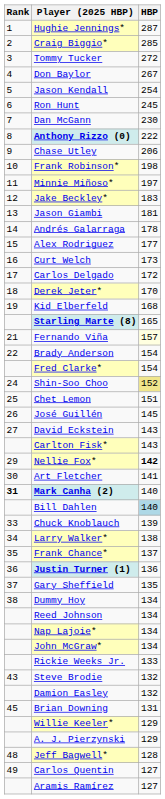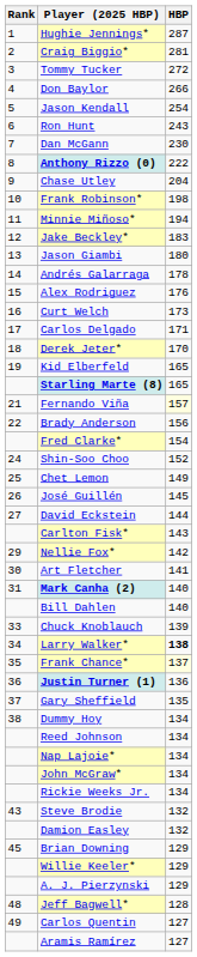 <table class="wikitable" style="float:left;">
 <tr>
 <th>Rank</th>
 <th>Player (2025 HBP)</th>
 <th>HBP</th>
 </tr>
 <tr>
 <td>1</td>
 <td style="background:#ffffbb;"><a href='#'>Hughie Jennings</a>*</td>
 <td>287</td>
 </tr>
 <tr>
 <td>2</td>
 <td style="background:#ffffbb;"><a href='#'>Craig Biggio</a>*</td>
-<td>285</td>
+<td>281</td>
 </tr>
 <tr>
 <td>3</td>
 <td><a href='#'>Tommy Tucker</a></td>
 <td>272</td>
 </tr>
 <tr>
 <td>4</td>
 <td><a href='#'>Don Baylor</a></td>
-<td>267</td>
+<td>266</td>
 </tr>
 <tr>
 <td>5</td>
 <td><a href='#'>Jason Kendall</a></td>
 <td>254</td>
 </tr>
 <tr>
 <td>6</td>
 <td><a href='#'>Ron Hunt</a></td>
-<td>245</td>
+<td>243</td>
 </tr>
 <tr>
 <td>7</td>
 <td><a href='#'>Dan McGann</a></td>
 <td>230</td>
 </tr>
 <tr>
 <td>8</td>
 <td style="background:#cfecec;"><strong><a href='#'>Anthony Rizzo</a> (0)</strong></td>
 <td>222</td>
 </tr>
 <tr>
 <td>9</td>
 <td><a href='#'>Chase Utley</a></td>
-<td>206</td>
+<td>204</td>
 </tr>
 <tr>
 <td>10</td>
 <td style="background:#ffffbb;"><a href='#'>Frank Robinson</a>*</td>
 <td>198</td>
 </tr>
 <tr>
 <td>11</td>
 <td style="background:#ffffbb;"><a href='#'>Minnie Miñoso</a>*</td>
-<td>197</td>
+<td>194</td>
 </tr>
 <tr>
 <td>12</td>
 <td style="background:#ffffbb;"><a href='#'>Jake Beckley</a>*</td>
 <td>183</td>
 </tr>
 <tr>
 <td>13</td>
 <td><a href='#'>Jason Giambi</a></td>
-<td>181</td>
+<td>180</td>
 </tr>
 <tr>
 <td>14</td>
 <td><a href='#'>Andrés Galarraga</a></td>
 <td>178</td>
 </tr>
 <tr>
 <td>15</td>
 <td><a href='#'>Alex Rodriguez</a></td>
-<td>177</td>
+<td>176</td>
 </tr>
 <tr>
 <td>16</td>
 <td><a href='#'>Curt Welch</a></td>
 <td>173</td>
 </tr>
 <tr>
 <td>17</td>
 <td><a href='#'>Carlos Delgado</a></td>
-<td>172</td>
+<td>171</td>
 </tr>
 <tr>
 <td>18</td>
 <td style="background:#ffffbb;"><a href='#'>Derek Jeter</a>*</td>
 <td>170</td>
 </tr>
 <tr>
 <td>19</td>
 <td><a href='#'>Kid Elberfeld</a></td>
-<td>168</td>
+<td>165</td>
 </tr>
 <tr>
 <td></td>
 <td style="background:#cfecec;"><strong><a href='#'>Starling Marte</a> (8)</strong></td>
 <td>165</td>
 </tr>
 <tr>
 <td>21</td>
 <td><a href='#'>Fernando Viña</a></td>
 <td style="background: lightyellow;">157</td>
 </tr>
 <tr>
 <td>22</td>
 <td><a href='#'>Brady Anderson</a></td>
-<td>154</td>
+<td>156</td>
 </tr>
 <tr>
 <td></td>
 <td style="background:#ffffbb;"><a href='#'>Fred Clarke</a>*</td>
 <td>154</td>
 </tr>
 <tr>
 <td>24</td>
 <td><a href='#'>Shin-Soo Choo</a></td>
-<td style="background: khaki;">152</td>
+<td>152</td>
 </tr>
 <tr>
 <td>25</td>
 <td><a href='#'>Chet Lemon</a></td>
-<td>151</td>
+<td>149</td>
 </tr>
 <tr>
 <td>26</td>
 <td><a href='#'>José Guillén</a></td>
 <td>145</td>
 </tr>
 <tr>
 <td>27</td>
 <td><a href='#'>David Eckstein</a></td>
-<td>143</td>
+<td>144</td>
 </tr>
 <tr>
 <td></td>
 <td style="background:#ffffbb;"><a href='#'>Carlton Fisk</a>*</td>
 <td>143</td>
 </tr>
 <tr>
 <td>29</td>
 <td style="background:#ffffbb;"><a href='#'>Nellie Fox</a>*</td>
-<td><strong>142</strong></td>
+<td>142</td>
 </tr>
 <tr>
 <td>30</td>
 <td><a href='#'>Art Fletcher</a></td>
 <td>141</td>
 </tr>
 <tr>
-<td><strong>31</strong></td>
+<td>31</td>
 <td style="background:#cfecec;"><strong><a href='#'>Mark Canha</a> (2)</strong></td>
 <td>140</td>
 </tr>
 <tr>
 <td></td>
 <td><a href='#'>Bill Dahlen</a></td>
-<td style="background: lightblue;">140</td>
+<td>140</td>
 </tr>
 <tr>
 <td>33</td>
 <td><a href='#'>Chuck Knoblauch</a></td>
 <td>139</td>
 </tr>
 <tr>
 <td>34</td>
 <td style="background:#ffffbb;"><a href='#'>Larry Walker</a>*</td>
-<td>138</td>
+<td><strong>138</strong></td>
 </tr>
 <tr>
 <td>35</td>
 <td style="background:#ffffbb;"><a href='#'>Frank Chance</a>*</td>
-<td>137</td>
+<td style="background: lightyellow;">137</td>
 </tr>
 <tr>
 <td>36</td>
 <td style="background:#cfecec;"><strong><a href='#'>Justin Turner</a> (1)</strong></td>
 <td>136</td>
 </tr>
 <tr>
 <td>37</td>
 <td><a href='#'>Gary Sheffield</a></td>
 <td>135</td>
 </tr>
 <tr>
 <td>38</td>
 <td><a href='#'>Dummy Hoy</a></td>
 <td>134</td>
 </tr>
 <tr>
 <td></td>
 <td><a href='#'>Reed Johnson</a></td>
 <td>134</td>
 </tr>
 <tr>
 <td></td>
 <td style="background:#ffffbb;"><a href='#'>Nap Lajoie</a>*</td>
 <td>134</td>
 </tr>
 <tr>
 <td></td>
 <td style="background:#ffffbb;"><a href='#'>John McGraw</a>*</td>
 <td>134</td>
 </tr>
 <tr>
 <td></td>
 <td><a href='#'>Rickie Weeks Jr.</a></td>
-<td>133</td>
+<td>134</td>
 </tr>
 <tr>
 <td>43</td>
 <td><a href='#'>Steve Brodie</a></td>
 <td>132</td>
 </tr>
 <tr>
 <td></td>
 <td><a href='#'>Damion Easley</a></td>
 <td>132</td>
 </tr>
 <tr>
 <td>45</td>
 <td><a href='#'>Brian Downing</a></td>
-<td>131</td>
+<td>129</td>
 </tr>
 <tr>
 <td></td>
 <td style="background:#ffffbb;"><a href='#'>Willie Keeler</a>*</td>
 <td>129</td>
 </tr>
 <tr>
 <td></td>
 <td><a href='#'>A. J. Pierzynski</a></td>
 <td>129</td>
 </tr>
 <tr>
 <td>48</td>
 <td style="background:#ffffbb;"><a href='#'>Jeff Bagwell</a>*</td>
 <td>128</td>
 </tr>
 <tr>
 <td>49</td>
 <td><a href='#'>Carlos Quentin</a></td>
 <td>127</td>
 </tr>
 <tr>
 <td></td>
 <td><a href='#'>Aramis Ramírez</a></td>
 <td>127</td>
 </tr>
 </table>
